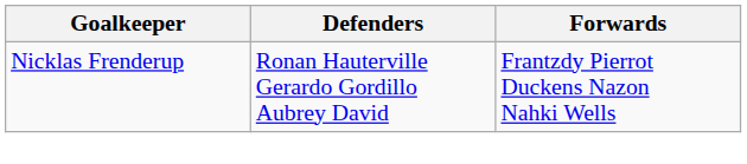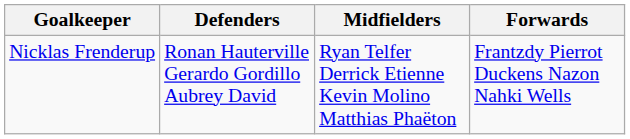 <table class="wikitable">
 <tr>
 <th style="width:25%;">Goalkeeper</th>
 <th style="width:25%;">Defenders</th>
+<th style="width:25%;">Midfielders</th>
 <th style="width:25%;">Forwards</th>
 </tr>
 <tr style="vertical-align:top;">
 <td> <a href='#'>Nicklas Frenderup</a></td>
 <td> <a href='#'>Ronan Hauterville</a><br> <a href='#'>Gerardo Gordillo</a><br> <a href='#'>Aubrey David</a></td>
+<td> <a href='#'>Ryan Telfer</a><br> <a href='#'>Derrick Etienne</a><br> <a href='#'>Kevin Molino</a><br> <a href='#'>Matthias Phaëton</a></td>
 <td> <a href='#'>Frantzdy Pierrot</a><br> <a href='#'>Duckens Nazon</a><br> <a href='#'>Nahki Wells</a></td>
 </tr>
 </table>
